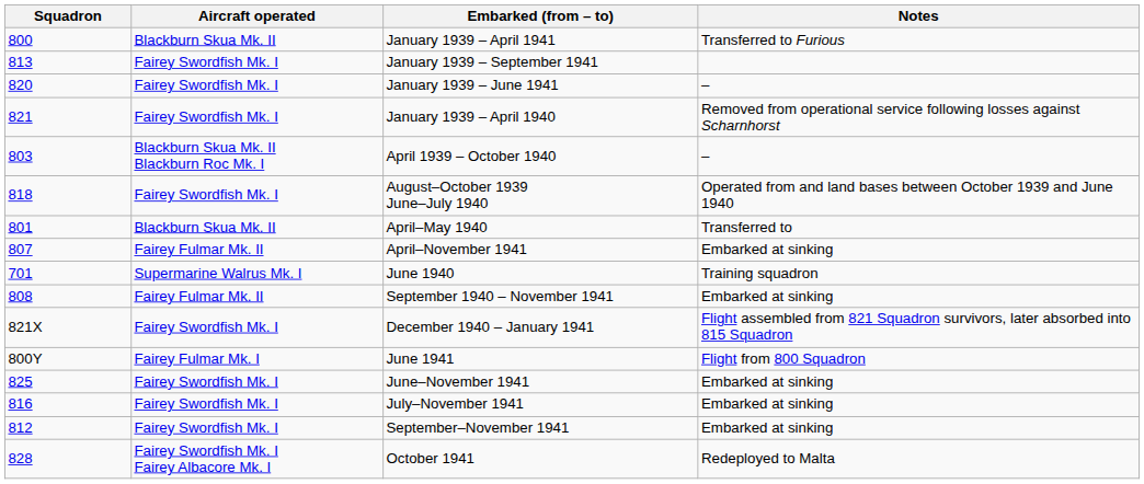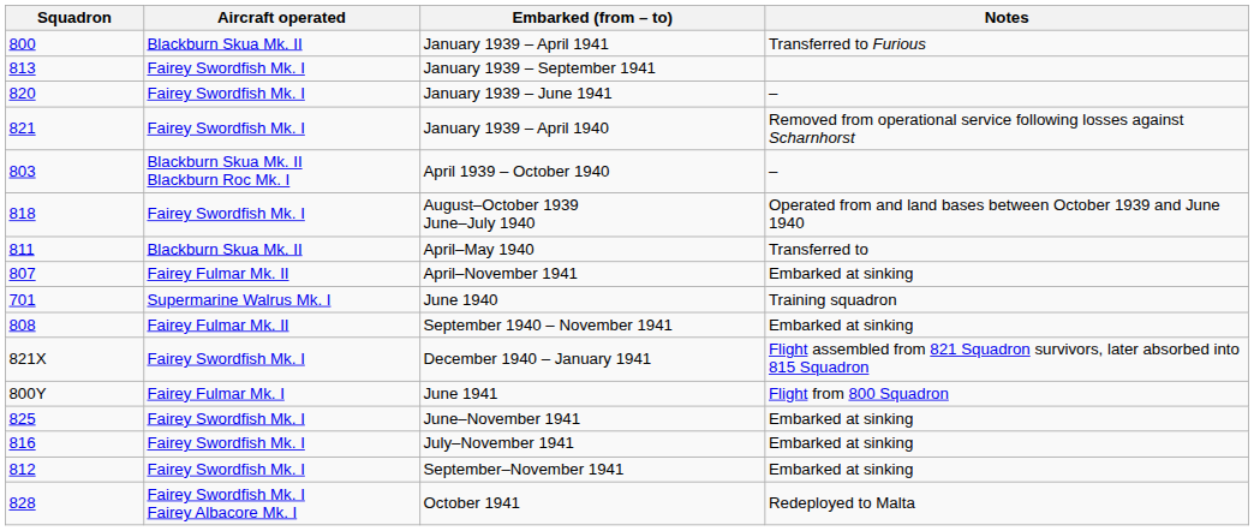 <table class="wikitable sortable collapsible">
 <tr>
 <th style="width:10%;">Squadron</th>
 <th style="width:20%;">Aircraft operated</th>
 <th class="unsortable" style="width:25%;">Embarked (from – to)</th>
 <th class="unsortable" style="width:35%;">Notes</th>
 </tr>
 <tr>
 <td><a href='#'>800</a></td>
 <td><a href='#'>Blackburn Skua Mk. II</a></td>
 <td>January 1939 – April 1941</td>
 <td>Transferred to <em>Furious</em></td>
 </tr>
 <tr>
 <td><a href='#'>813</a></td>
 <td><a href='#'>Fairey Swordfish Mk. I</a></td>
 <td>January 1939 – September 1941</td>
 </tr>
 <tr>
 <td><a href='#'>820</a></td>
 <td><a href='#'>Fairey Swordfish Mk. I</a></td>
 <td>January 1939 – June 1941</td>
 <td>–</td>
 </tr>
 <tr>
 <td><a href='#'>821</a></td>
 <td><a href='#'>Fairey Swordfish Mk. I</a></td>
 <td>January 1939 – April 1940</td>
 <td>Removed from operational service following losses against <em>Scharnhorst</em></td>
 </tr>
 <tr>
 <td><a href='#'>803</a></td>
 <td><a href='#'>Blackburn Skua Mk. II</a> <br> <a href='#'>Blackburn Roc Mk. I</a></td>
 <td>April 1939 – October 1940</td>
 <td>–</td>
 </tr>
 <tr>
 <td><a href='#'>818</a></td>
 <td><a href='#'>Fairey Swordfish Mk. I</a></td>
 <td>August–October 1939 <br> June–July 1940</td>
 <td>Operated from  and land bases between October 1939 and June 1940</td>
 </tr>
 <tr>
-<td><a href='#'>801</a></td>
+<td><a href='#'>811</a></td>
 <td><a href='#'>Blackburn Skua Mk. II</a></td>
 <td>April–May 1940</td>
 <td>Transferred to </td>
 </tr>
 <tr>
 <td><a href='#'>807</a></td>
 <td><a href='#'>Fairey Fulmar Mk. II</a></td>
 <td>April–November 1941</td>
 <td>Embarked at sinking</td>
 </tr>
 <tr>
 <td><a href='#'>701</a></td>
 <td><a href='#'>Supermarine Walrus Mk. I</a></td>
 <td>June 1940</td>
 <td>Training squadron</td>
 </tr>
 <tr>
 <td><a href='#'>808</a></td>
 <td><a href='#'>Fairey Fulmar Mk. II</a></td>
 <td>September 1940 – November 1941</td>
 <td>Embarked at sinking</td>
 </tr>
 <tr>
 <td>821X</td>
 <td><a href='#'>Fairey Swordfish Mk. I</a></td>
 <td>December 1940 – January 1941</td>
 <td><a href='#'>Flight</a> assembled from <a href='#'>821 Squadron</a> survivors, later absorbed into <a href='#'>815 Squadron</a></td>
 </tr>
 <tr>
 <td>800Y</td>
 <td><a href='#'>Fairey Fulmar Mk. I</a></td>
 <td>June 1941</td>
 <td><a href='#'>Flight</a> from <a href='#'>800 Squadron</a></td>
 </tr>
 <tr>
 <td><a href='#'>825</a></td>
 <td><a href='#'>Fairey Swordfish Mk. I</a></td>
 <td>June–November 1941</td>
 <td>Embarked at sinking</td>
 </tr>
 <tr>
 <td><a href='#'>816</a></td>
 <td><a href='#'>Fairey Swordfish Mk. I</a></td>
 <td>July–November 1941</td>
 <td>Embarked at sinking</td>
 </tr>
 <tr>
 <td><a href='#'>812</a></td>
 <td><a href='#'>Fairey Swordfish Mk. I</a></td>
 <td>September–November 1941</td>
 <td>Embarked at sinking</td>
 </tr>
 <tr>
 <td><a href='#'>828</a></td>
 <td><a href='#'>Fairey Swordfish Mk. I</a> <br> <a href='#'>Fairey Albacore Mk. I</a></td>
 <td>October 1941</td>
 <td>Redeployed to Malta</td>
 </tr>
 </table>
